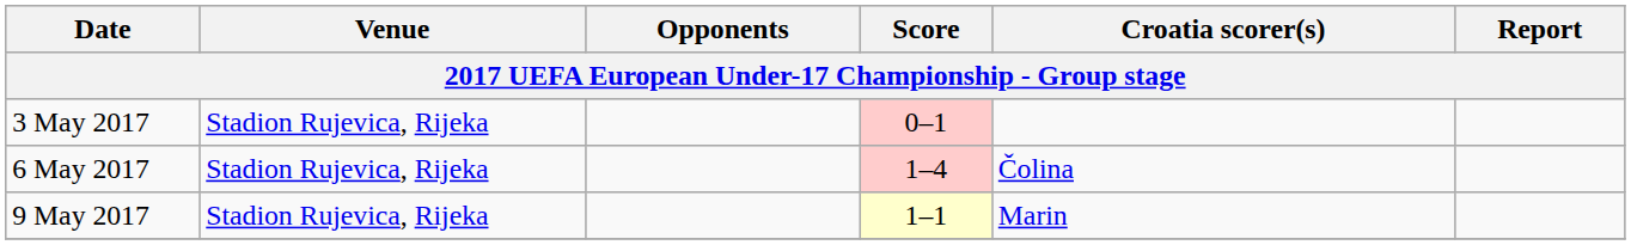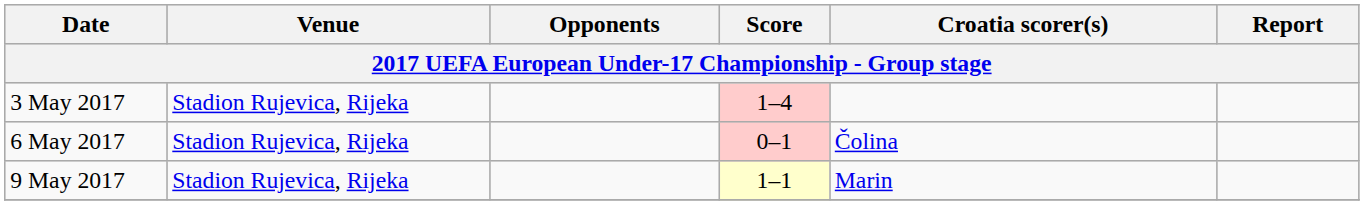 <table class="wikitable" style="font-size:95%;">
 <tr>
 <th width=125>Date</th>
 <th width=260>Venue</th>
 <th width=170>Opponents</th>
 <th width= 75>Score</th>
 <th width=320>Croatia scorer(s)</th>
 <th width=100>Report</th>
 </tr>
 <tr>
 <th colspan=7><a href='#'>2017 UEFA European Under-17 Championship - Group stage</a></th>
 </tr>
 <tr>
 <td>3 May 2017</td>
 <td><a href='#'>Stadion Rujevica</a>, <a href='#'>Rijeka</a></td>
 <td></td>
-<td align=center bgcolor=#FFCCCC>0–1</td>
+<td align=center bgcolor=#FFCCCC>1–4</td>
 <td></td>
 <td></td>
 </tr>
 <tr>
 <td>6 May 2017</td>
 <td><a href='#'>Stadion Rujevica</a>, <a href='#'>Rijeka</a></td>
 <td></td>
-<td align=center bgcolor=#FFCCCC>1–4</td>
+<td align=center bgcolor=#FFCCCC>0–1</td>
 <td><a href='#'>Čolina</a></td>
 <td></td>
 </tr>
 <tr>
 <td>9 May 2017</td>
 <td><a href='#'>Stadion Rujevica</a>, <a href='#'>Rijeka</a></td>
 <td></td>
 <td align=center bgcolor=#FFFFCC>1–1</td>
 <td><a href='#'>Marin</a></td>
 <td></td>
 </tr>
 <tr>
 </tr>
 </table>
